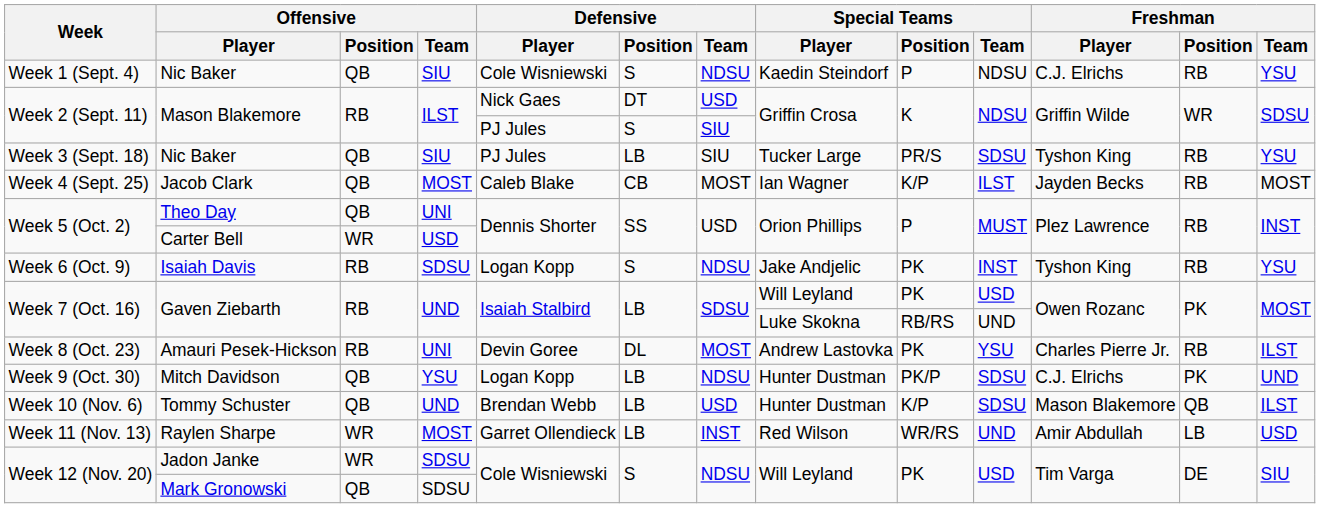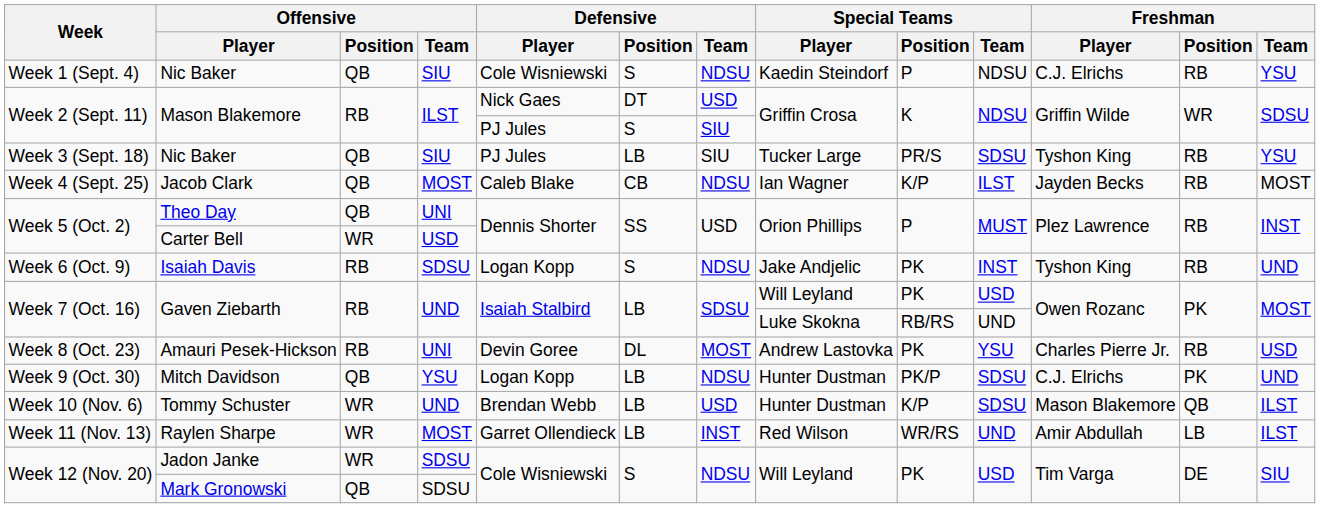 <table class="wikitable">
 <tr>
 <th rowspan="2">Week</th>
 <th colspan="3">Offensive</th>
 <th colspan="3">Defensive</th>
 <th colspan="3">Special Teams</th>
 <th colspan="3">Freshman</th>
 </tr>
 <tr>
 <th>Player</th>
 <th>Position</th>
 <th>Team</th>
 <th>Player</th>
 <th>Position</th>
 <th>Team</th>
 <th>Player</th>
 <th>Position</th>
 <th>Team</th>
 <th>Player</th>
 <th>Position</th>
 <th>Team</th>
 </tr>
 <tr>
 <td>Week 1 (Sept. 4) </td>
 <td>Nic Baker</td>
 <td>QB</td>
 <td><a href='#'>SIU</a></td>
 <td>Cole Wisniewski</td>
 <td>S</td>
 <td><a href='#'>NDSU</a></td>
 <td>Kaedin Steindorf</td>
 <td>P</td>
 <td>NDSU</td>
 <td>C.J. Elrichs</td>
 <td>RB</td>
 <td><a href='#'>YSU</a></td>
 </tr>
 <tr>
 <td rowspan=2>Week 2 (Sept. 11) </td>
 <td rowspan=2>Mason Blakemore</td>
 <td rowspan=2>RB</td>
 <td rowspan=2><a href='#'>ILST</a></td>
 <td>Nick Gaes</td>
 <td>DT</td>
 <td><a href='#'>USD</a></td>
 <td rowspan=2>Griffin Crosa</td>
 <td rowspan=2>K</td>
 <td rowspan=2><a href='#'>NDSU</a></td>
 <td rowspan=2>Griffin Wilde</td>
 <td rowspan=2>WR</td>
 <td rowspan=2><a href='#'>SDSU</a></td>
 </tr>
 <tr>
 <td>PJ Jules</td>
 <td>S</td>
 <td><a href='#'>SIU</a></td>
 </tr>
 <tr>
 <td>Week 3 (Sept. 18) </td>
 <td>Nic Baker</td>
 <td>QB</td>
 <td><a href='#'>SIU</a></td>
 <td>PJ Jules</td>
 <td>LB</td>
 <td>SIU</td>
 <td>Tucker Large</td>
 <td>PR/S</td>
 <td><a href='#'>SDSU</a></td>
 <td>Tyshon King</td>
 <td>RB</td>
 <td><a href='#'>YSU</a></td>
 </tr>
 <tr>
 <td>Week 4 (Sept. 25) </td>
 <td>Jacob Clark</td>
 <td>QB</td>
 <td><a href='#'>MOST</a></td>
 <td>Caleb Blake</td>
 <td>CB</td>
-<td>MOST</td>
+<td><a href='#'>NDSU</a></td>
 <td>Ian Wagner</td>
 <td>K/P</td>
 <td><a href='#'>ILST</a></td>
 <td>Jayden Becks</td>
 <td>RB</td>
 <td>MOST</td>
 </tr>
 <tr>
 <td rowspan=2>Week 5 (Oct. 2) </td>
 <td><a href='#'>Theo Day</a></td>
 <td>QB</td>
 <td><a href='#'>UNI</a></td>
 <td rowspan=2>Dennis Shorter</td>
 <td rowspan=2>SS</td>
 <td rowspan=2>USD</td>
 <td rowspan=2>Orion Phillips</td>
 <td rowspan=2>P</td>
 <td rowspan=2><a href='#'>MUST</a></td>
 <td rowspan=2>Plez Lawrence</td>
 <td rowspan=2>RB</td>
 <td rowspan=2><a href='#'>INST</a></td>
 </tr>
 <tr>
 <td>Carter Bell</td>
 <td>WR</td>
 <td><a href='#'>USD</a></td>
 </tr>
 <tr>
 <td>Week 6 (Oct. 9) </td>
 <td><a href='#'>Isaiah Davis</a></td>
 <td>RB</td>
 <td><a href='#'>SDSU</a></td>
 <td>Logan Kopp</td>
 <td>S</td>
 <td><a href='#'>NDSU</a></td>
 <td>Jake Andjelic</td>
 <td>PK</td>
 <td><a href='#'>INST</a></td>
 <td>Tyshon King</td>
 <td>RB</td>
-<td><a href='#'>YSU</a></td>
+<td><a href='#'>UND</a></td>
 </tr>
 <tr>
 <td rowspan=2>Week 7 (Oct. 16) </td>
 <td rowspan=2>Gaven Ziebarth</td>
 <td rowspan=2>RB</td>
 <td rowspan=2><a href='#'>UND</a></td>
 <td rowspan=2><a href='#'>Isaiah Stalbird</a></td>
 <td rowspan=2>LB</td>
 <td rowspan=2><a href='#'>SDSU</a></td>
 <td>Will Leyland</td>
 <td>PK</td>
 <td><a href='#'>USD</a></td>
 <td rowspan=2>Owen Rozanc</td>
 <td rowspan=2>PK</td>
 <td rowspan=2><a href='#'>MOST</a></td>
 </tr>
 <tr>
 <td>Luke Skokna</td>
 <td>RB/RS</td>
 <td>UND</td>
 </tr>
 <tr>
 <td>Week 8 (Oct. 23) </td>
 <td>Amauri Pesek-Hickson</td>
 <td>RB</td>
 <td><a href='#'>UNI</a></td>
 <td>Devin Goree</td>
 <td>DL</td>
 <td><a href='#'>MOST</a></td>
 <td>Andrew Lastovka</td>
 <td>PK</td>
 <td><a href='#'>YSU</a></td>
 <td>Charles Pierre Jr.</td>
 <td>RB</td>
-<td><a href='#'>ILST</a></td>
+<td><a href='#'>USD</a></td>
 </tr>
 <tr>
 <td>Week 9 (Oct. 30) </td>
 <td>Mitch Davidson</td>
 <td>QB</td>
 <td><a href='#'>YSU</a></td>
 <td>Logan Kopp</td>
 <td>LB</td>
 <td><a href='#'>NDSU</a></td>
 <td>Hunter Dustman</td>
 <td>PK/P</td>
 <td><a href='#'>SDSU</a></td>
 <td>C.J. Elrichs</td>
 <td>PK</td>
 <td><a href='#'>UND</a></td>
 </tr>
 <tr>
 <td>Week 10 (Nov. 6) </td>
 <td>Tommy Schuster</td>
-<td>QB</td>
+<td>WR</td>
 <td><a href='#'>UND</a></td>
 <td>Brendan Webb</td>
 <td>LB</td>
 <td><a href='#'>USD</a></td>
 <td>Hunter Dustman</td>
 <td>K/P</td>
 <td><a href='#'>SDSU</a></td>
 <td>Mason Blakemore</td>
 <td>QB</td>
 <td><a href='#'>ILST</a></td>
 </tr>
 <tr>
 <td>Week 11 (Nov. 13) </td>
 <td>Raylen Sharpe</td>
 <td>WR</td>
 <td><a href='#'>MOST</a></td>
 <td>Garret Ollendieck</td>
 <td>LB</td>
 <td><a href='#'>INST</a></td>
 <td>Red Wilson</td>
 <td>WR/RS</td>
 <td><a href='#'>UND</a></td>
 <td>Amir Abdullah</td>
 <td>LB</td>
-<td><a href='#'>USD</a></td>
+<td><a href='#'>ILST</a></td>
 </tr>
 <tr>
 <td rowspan=2>Week 12 (Nov. 20) </td>
 <td>Jadon Janke</td>
 <td>WR</td>
 <td><a href='#'>SDSU</a></td>
 <td rowspan=2>Cole Wisniewski</td>
 <td rowspan=2>S</td>
 <td rowspan=2><a href='#'>NDSU</a></td>
 <td rowspan=2>Will Leyland</td>
 <td rowspan=2>PK</td>
 <td rowspan=2><a href='#'>USD</a></td>
 <td rowspan=2>Tim Varga</td>
 <td rowspan=2>DE</td>
 <td rowspan=2><a href='#'>SIU</a></td>
 </tr>
 <tr>
 <td><a href='#'>Mark Gronowski</a></td>
 <td>QB</td>
 <td>SDSU</td>
 </tr>
 </table>
